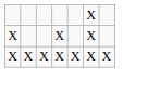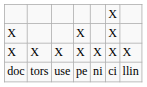 <table class="wikitable">
 <tr>
 <td></td>
 <td></td>
 <td></td>
 <td></td>
 <td></td>
 <td>X</td>
 <td></td>
 </tr>
 <tr>
 <td>X</td>
 <td></td>
 <td></td>
 <td>X</td>
 <td></td>
 <td>X</td>
 <td></td>
 </tr>
 <tr>
 <td>X</td>
 <td>X</td>
 <td>X</td>
 <td>X</td>
 <td>X</td>
 <td>X</td>
 <td>X</td>
 </tr>
+<tr>
+<td>doc</td>
+<td>tors</td>
+<td>use</td>
+<td>pe</td>
+<td>ni</td>
+<td>ci</td>
+<td>llin</td>
+</tr>
 </table>
